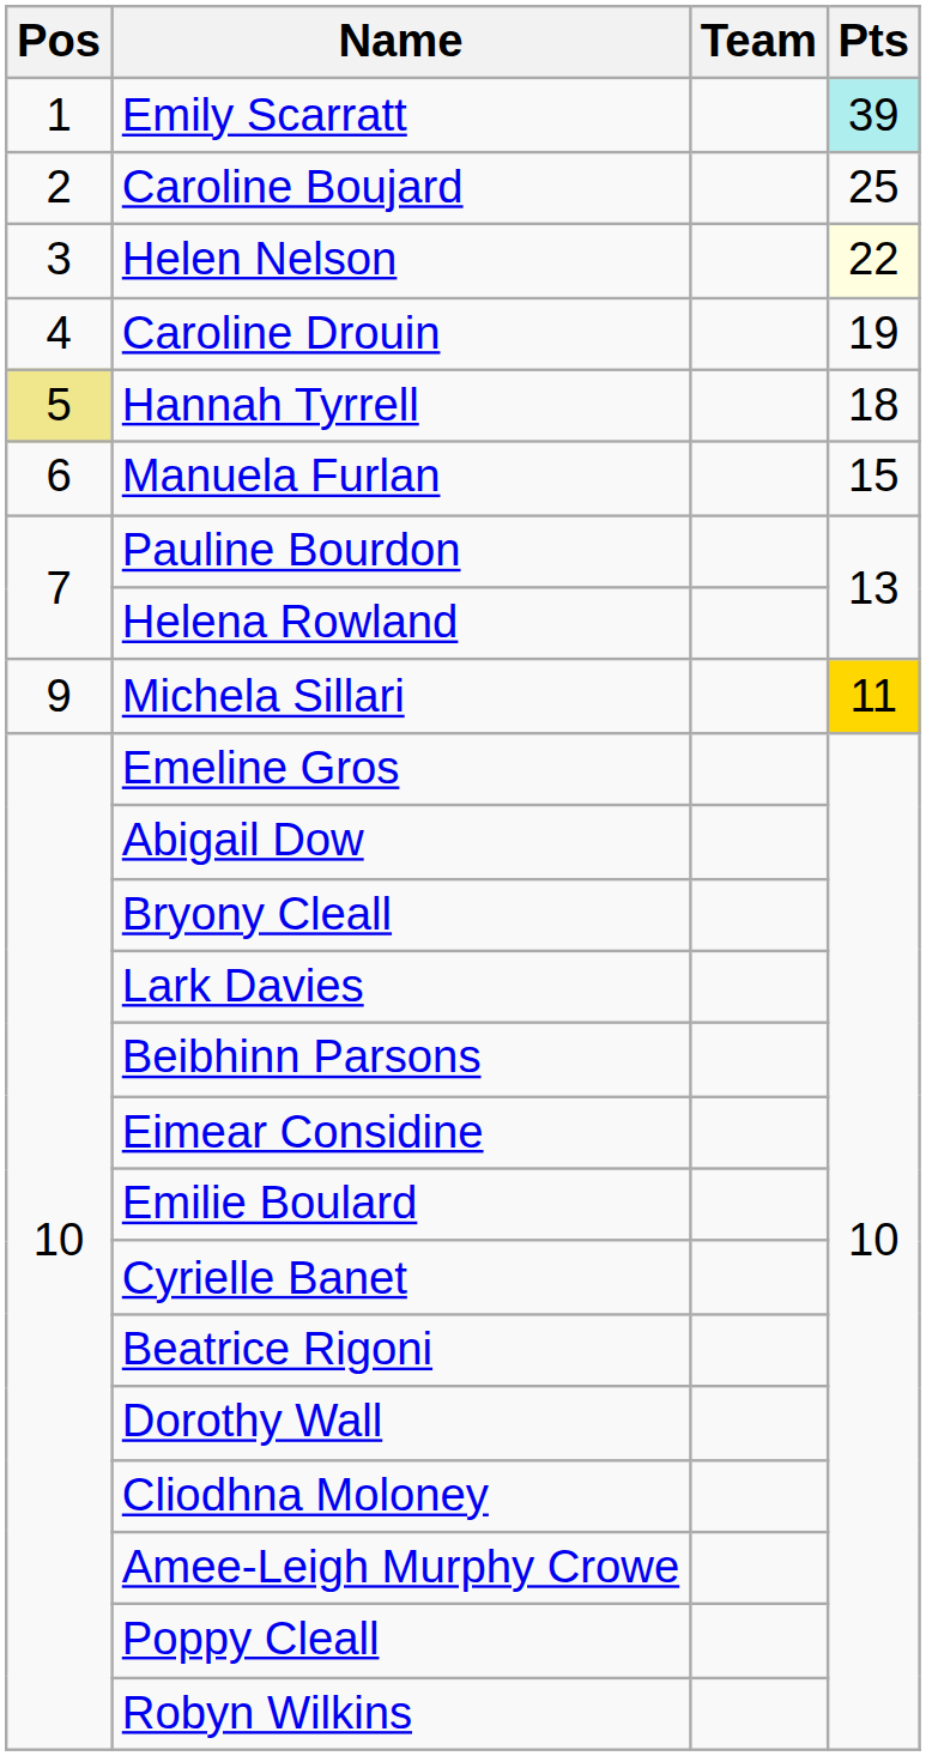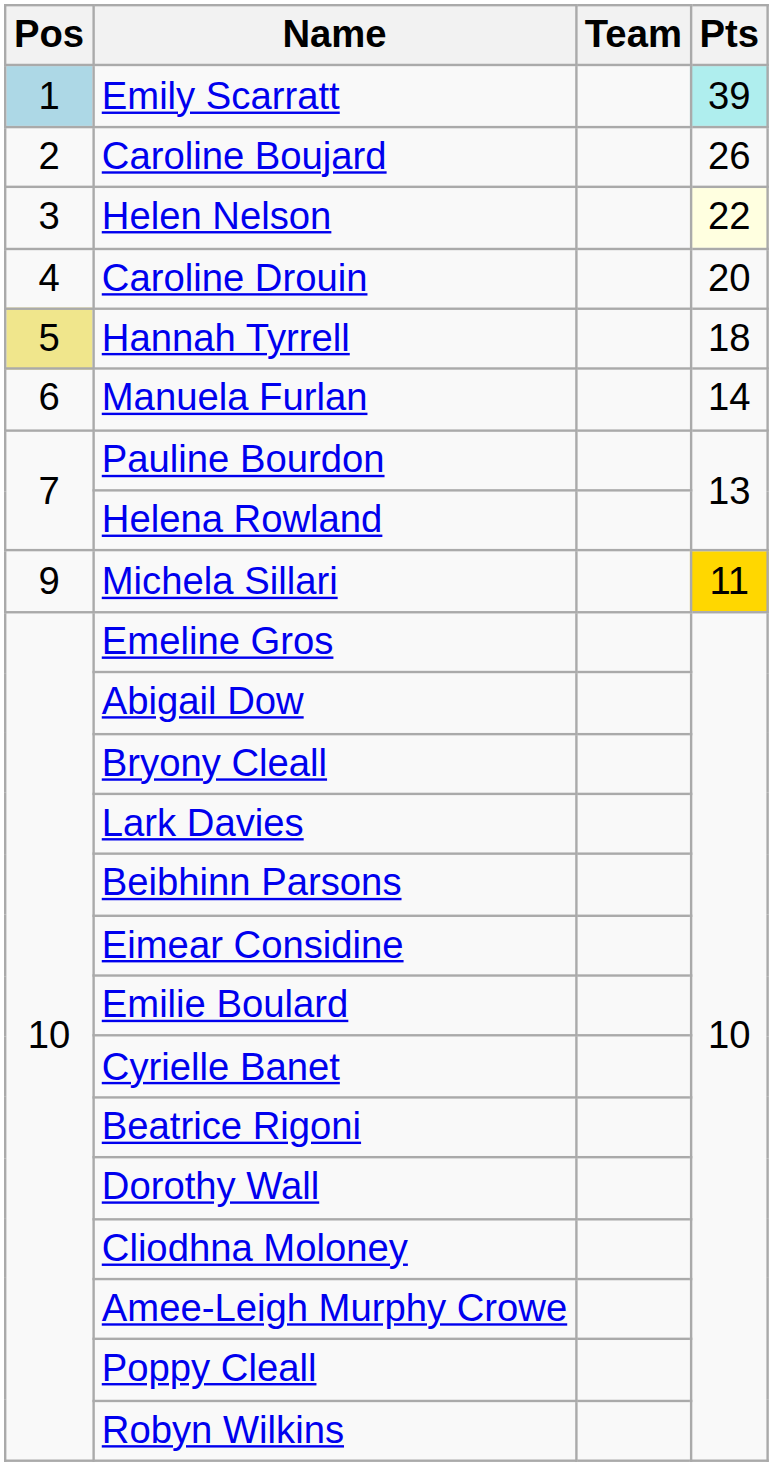 <table class="wikitable" style="text-align:center">
 <tr>
 <th>Pos</th>
 <th>Name</th>
 <th>Team</th>
 <th>Pts</th>
 </tr>
 <tr>
-<td>1</td>
+<td style="background: lightblue;">1</td>
 <td align="left"><a href='#'>Emily Scarratt</a></td>
 <td align="left"></td>
 <td style="background: paleturquoise;">39</td>
 </tr>
 <tr>
 <td>2</td>
 <td align="left"><a href='#'>Caroline Boujard</a></td>
 <td align="left"></td>
-<td>25</td>
+<td>26</td>
 </tr>
 <tr>
 <td>3</td>
 <td align="left"><a href='#'>Helen Nelson</a></td>
 <td align="left"></td>
 <td style="background: lightyellow;">22</td>
 </tr>
 <tr>
 <td>4</td>
 <td align="left"><a href='#'>Caroline Drouin</a></td>
 <td align="left"></td>
-<td>19</td>
+<td>20</td>
 </tr>
 <tr>
 <td style="background: khaki;">5</td>
 <td align="left"><a href='#'>Hannah Tyrrell</a></td>
 <td align="left"></td>
 <td>18</td>
 </tr>
 <tr>
 <td>6</td>
 <td align="left"><a href='#'>Manuela Furlan</a></td>
 <td align="left"></td>
-<td>15</td>
+<td>14</td>
 </tr>
 <tr>
 <td rowspan=2>7</td>
 <td align="left"><a href='#'>Pauline Bourdon</a></td>
 <td align="left"></td>
 <td rowspan=2>13</td>
 </tr>
 <tr>
 <td align="left"><a href='#'>Helena Rowland</a></td>
 <td align="left"></td>
 </tr>
 <tr>
 <td>9</td>
 <td align="left"><a href='#'>Michela Sillari</a></td>
 <td align="left"></td>
 <td style="background: gold;">11</td>
 </tr>
 <tr>
 <td rowspan=14>10</td>
 <td align="left"><a href='#'>Emeline Gros</a></td>
 <td align="left"></td>
 <td rowspan=14>10</td>
 </tr>
 <tr>
 <td align="left"><a href='#'>Abigail Dow</a></td>
 <td align="left"></td>
 </tr>
 <tr>
 <td align="left"><a href='#'>Bryony Cleall</a></td>
 <td align="left"></td>
 </tr>
 <tr>
 <td align="left"><a href='#'>Lark Davies</a></td>
 <td align="left"></td>
 </tr>
 <tr>
 <td align="left"><a href='#'>Beibhinn Parsons</a></td>
 <td align="left"></td>
 </tr>
 <tr>
 <td align="left"><a href='#'>Eimear Considine</a></td>
 <td align="left"></td>
 </tr>
 <tr>
 <td align="left"><a href='#'>Emilie Boulard</a></td>
 <td align="left"></td>
 </tr>
 <tr>
 <td align="left"><a href='#'>Cyrielle Banet</a></td>
 <td align="left"></td>
 </tr>
 <tr>
 <td align="left"><a href='#'>Beatrice Rigoni</a></td>
 <td align="left"></td>
 </tr>
 <tr>
 <td align="left"><a href='#'>Dorothy Wall</a></td>
 <td align="left"></td>
 </tr>
 <tr>
 <td align="left"><a href='#'>Cliodhna Moloney</a></td>
 <td align="left"></td>
 </tr>
 <tr>
 <td align="left"><a href='#'>Amee-Leigh Murphy Crowe</a></td>
 <td align="left"></td>
 </tr>
 <tr>
 <td align="left"><a href='#'>Poppy Cleall</a></td>
 <td align="left"></td>
 </tr>
 <tr>
 <td align="left"><a href='#'>Robyn Wilkins</a></td>
 <td align="left"><br></td>
 </tr>
 </table>
